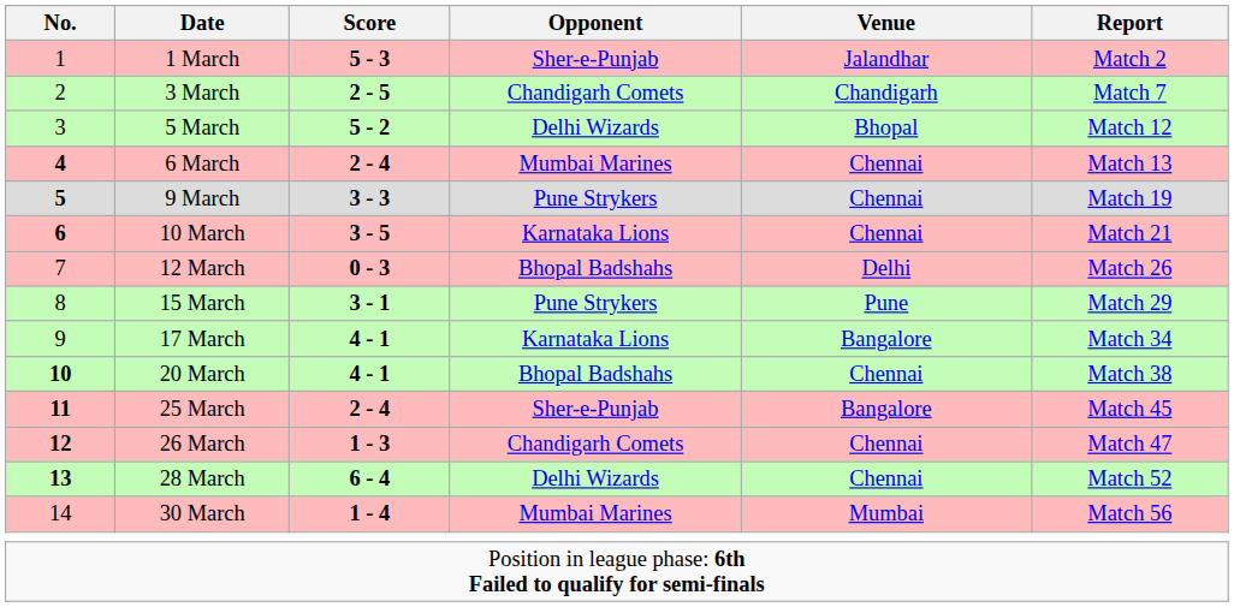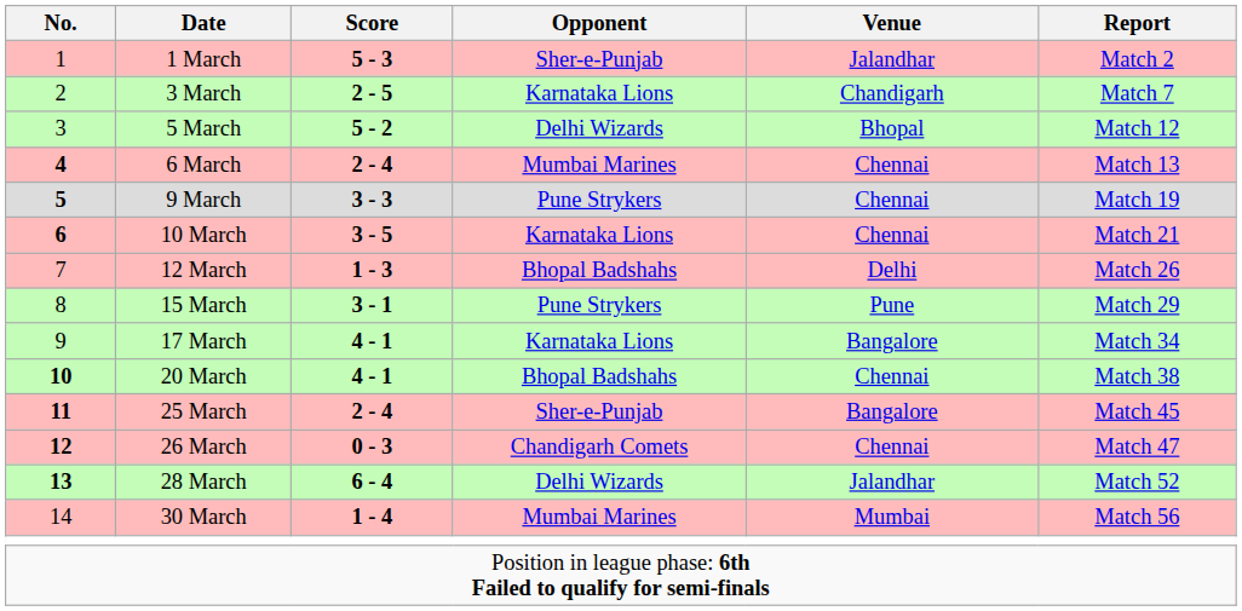 <table class=wikitable style="width:70%;text-align:center;border:none">
 <tr>
 <th width=10>No.</th>
 <th width=15>Date</th>
 <th width=25>Score</th>
 <th width=35>Opponent</th>
 <th width=15>Venue</th>
 <th width=15>Report</th>
 </tr>
 <tr style="background:#fbb;">
 <td>1</td>
 <td>1 March</td>
 <td><strong>5 - 3</strong></td>
 <td><a href='#'>Sher-e-Punjab</a></td>
 <td><a href='#'>Jalandhar</a></td>
 <td><a href='#'>Match 2</a></td>
 </tr>
 <tr style="background:#c3fdb8;">
 <td>2</td>
 <td>3 March</td>
 <td><strong>2 - 5</strong></td>
-<td><a href='#'>Chandigarh Comets</a></td>
+<td><a href='#'>Karnataka Lions</a></td>
 <td><a href='#'>Chandigarh</a></td>
 <td><a href='#'>Match 7</a></td>
 </tr>
 <tr style="background:#c3fdb8;">
 <td>3</td>
 <td>5 March</td>
 <td><strong>5 - 2</strong></td>
 <td><a href='#'>Delhi Wizards</a></td>
 <td><a href='#'>Bhopal</a></td>
 <td><a href='#'>Match 12</a></td>
 </tr>
 <tr style="background:#fbb;">
 <td><strong>4</strong></td>
 <td>6 March</td>
 <td><strong>2 - 4</strong></td>
 <td><a href='#'>Mumbai Marines</a></td>
 <td><a href='#'>Chennai</a></td>
 <td><a href='#'>Match 13</a></td>
 </tr>
 <tr style="background:#dcdcdc;">
 <td><strong>5</strong></td>
 <td>9 March</td>
 <td><strong>3 - 3</strong></td>
 <td><a href='#'>Pune Strykers</a></td>
 <td><a href='#'>Chennai</a></td>
 <td><a href='#'>Match 19</a></td>
 </tr>
 <tr style="background:#fbb;">
 <td><strong>6</strong></td>
 <td>10 March</td>
 <td><strong>3 - 5</strong></td>
 <td><a href='#'>Karnataka Lions</a></td>
 <td><a href='#'>Chennai</a></td>
 <td><a href='#'>Match 21</a></td>
 </tr>
 <tr style="background:#fbb;">
 <td>7</td>
 <td>12 March</td>
-<td><strong>0 - 3</strong></td>
+<td><strong>1 - 3</strong></td>
 <td><a href='#'>Bhopal Badshahs</a></td>
 <td><a href='#'>Delhi</a></td>
 <td><a href='#'>Match 26</a></td>
 </tr>
 <tr style="background:#c3fdb8;">
 <td>8</td>
 <td>15 March</td>
 <td><strong>3 - 1</strong></td>
 <td><a href='#'>Pune Strykers</a></td>
 <td><a href='#'>Pune</a></td>
 <td><a href='#'>Match 29</a></td>
 </tr>
 <tr style="background:#c3fdb8;">
 <td>9</td>
 <td>17 March</td>
 <td><strong>4 - 1</strong></td>
 <td><a href='#'>Karnataka Lions</a></td>
 <td><a href='#'>Bangalore</a></td>
 <td><a href='#'>Match 34</a></td>
 </tr>
 <tr style="background:#c3fdb8;">
 <td><strong>10</strong></td>
 <td>20 March</td>
 <td><strong>4 - 1</strong></td>
 <td><a href='#'>Bhopal Badshahs</a></td>
 <td><a href='#'>Chennai</a></td>
 <td><a href='#'>Match 38</a></td>
 </tr>
 <tr style="background:#fbb;">
 <td><strong>11</strong></td>
 <td>25 March</td>
 <td><strong>2 - 4</strong></td>
 <td><a href='#'>Sher-e-Punjab</a></td>
 <td><a href='#'>Bangalore</a></td>
 <td><a href='#'>Match 45</a></td>
 </tr>
 <tr style="background:#fbb;">
 <td><strong>12</strong></td>
 <td>26 March</td>
-<td><strong>1 - 3</strong></td>
+<td><strong>0 - 3</strong></td>
 <td><a href='#'>Chandigarh Comets</a></td>
 <td><a href='#'>Chennai</a></td>
 <td><a href='#'>Match 47</a></td>
 </tr>
 <tr style="background:#c3fdb8;">
 <td><strong>13</strong></td>
 <td>28 March</td>
 <td><strong>6 - 4</strong></td>
 <td><a href='#'>Delhi Wizards</a></td>
-<td><a href='#'>Chennai</a></td>
+<td><a href='#'>Jalandhar</a></td>
 <td><a href='#'>Match 52</a></td>
 </tr>
 <tr style="background:#fbb;">
 <td>14</td>
 <td>30 March</td>
 <td><strong>1 - 4</strong></td>
 <td><a href='#'>Mumbai Marines</a></td>
 <td><a href='#'>Mumbai</a></td>
 <td><a href='#'>Match 56</a></td>
 </tr>
 <tr>
 <td colspan="6" style="background:#ffffff; border:none"></td>
 </tr>
 <tr>
 <td colspan="6">Position in league phase: <strong>6th</strong><br><strong>Failed to qualify for semi-finals</strong></td>
 </tr>
 </table>
